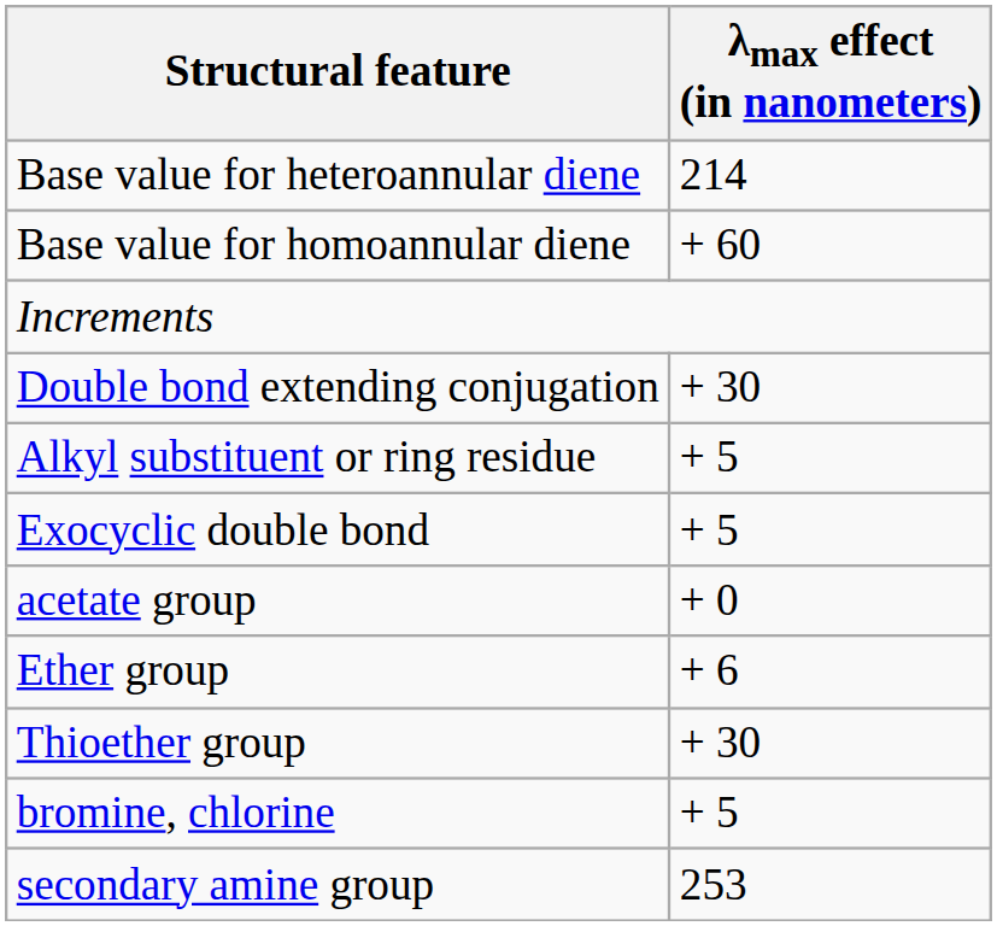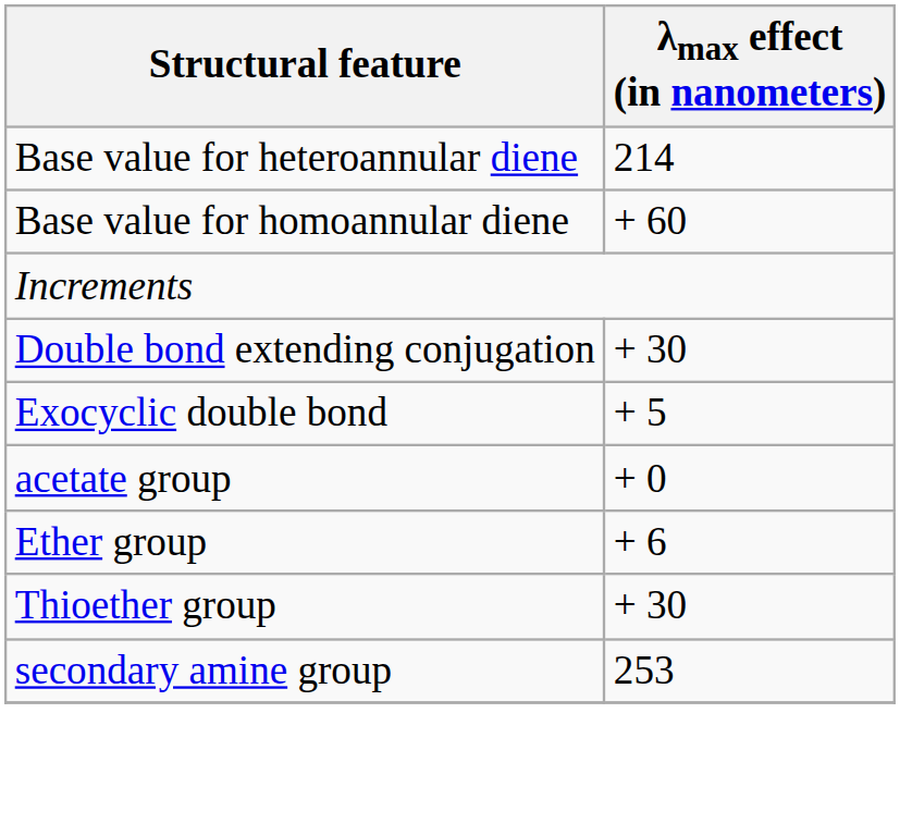 <table align="center"  class="wikitable">
 <tr>
 <th>Structural feature</th>
 <th>λ<sub>max</sub> effect <br>(in <a href='#'>nanometers</a>)</th>
 </tr>
 <tr>
 <td>Base value for heteroannular <a href='#'>diene</a></td>
 <td>214</td>
 </tr>
 <tr>
 <td>Base value for homoannular diene</td>
 <td>+ 60</td>
 </tr>
 <tr Base value for acyclic dienes  || 217>
 <td colspan=2><em>Increments</em></td>
 </tr>
 <tr>
 <td><a href='#'>Double bond</a> extending conjugation</td>
 <td>+ 30</td>
 </tr>
 <tr>
-<td><a href='#'>Alkyl</a> <a href='#'>substituent</a> or ring residue</td>
-<td>+ 5</td>
-</tr>
-<tr>
 <td><a href='#'>Exocyclic</a> double bond</td>
 <td>+ 5</td>
 </tr>
 <tr>
 <td><a href='#'>acetate</a> group</td>
 <td>+ 0</td>
 </tr>
 <tr>
 <td><a href='#'>Ether</a> group</td>
 <td>+ 6</td>
 </tr>
 <tr>
 <td><a href='#'>Thioether</a> group</td>
 <td>+ 30</td>
 </tr>
 <tr>
-<td><a href='#'>bromine</a>, <a href='#'>chlorine</a></td>
-<td>+ 5</td>
-</tr>
-<tr>
 <td><a href='#'>secondary amine</a> group</td>
 <td>253</td>
 </tr>
 <tr>
 </tr>
 <tr>
 </tr>
 </table>
